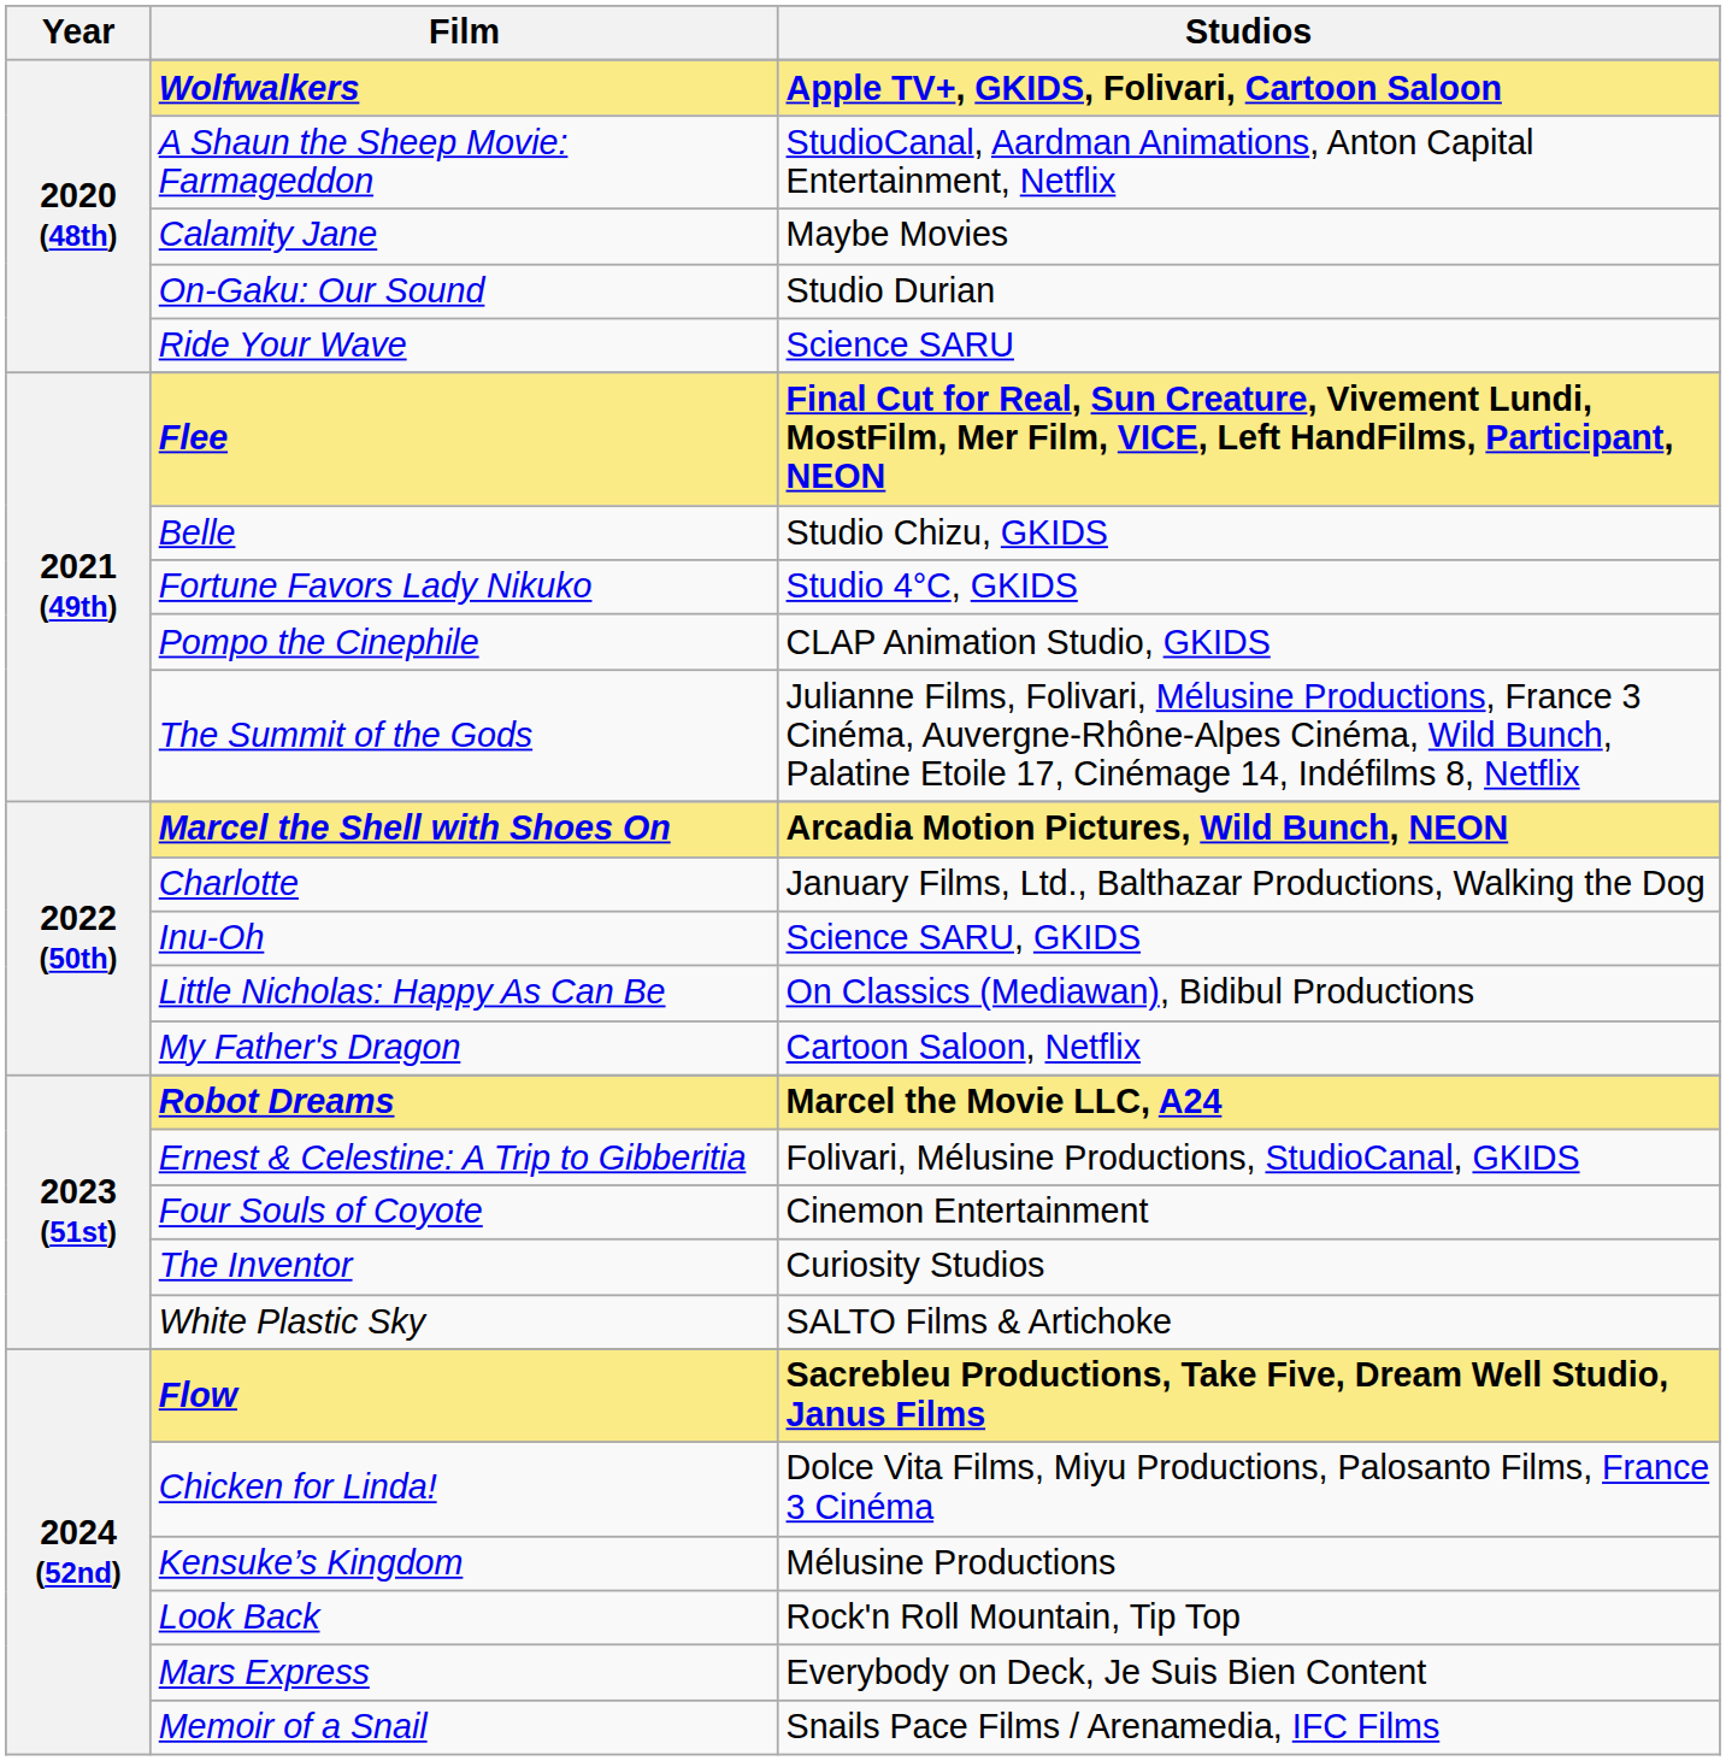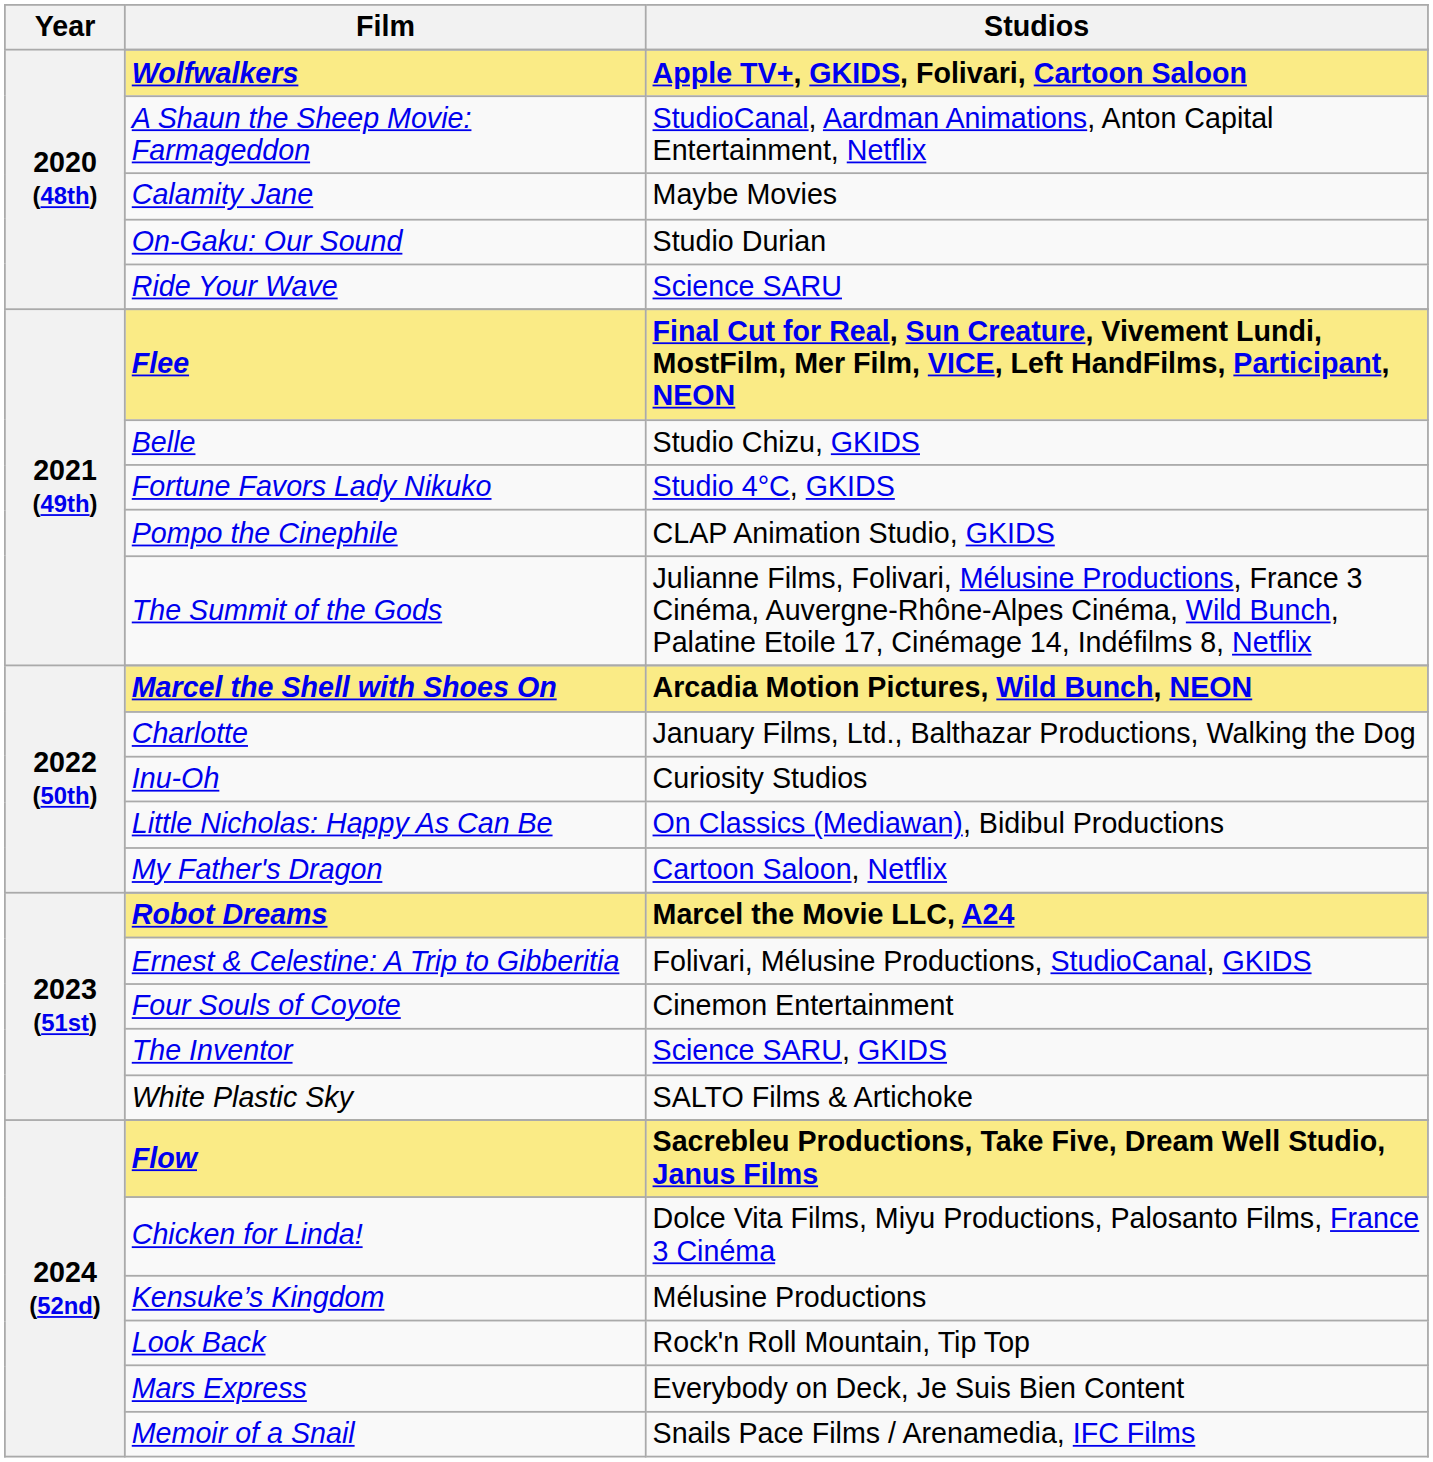 <table class="wikitable" style="width:90%;">
 <tr>
 <th style="width:3%;">Year</th>
 <th style="width:20%;">Film</th>
 <th style="width:30%;">Studios</th>
 </tr>
 <tr>
 <th rowspan="6" style="text-align:center;">2020 <br><small>(<a href='#'>48th</a>)</small><br></th>
 </tr>
 <tr>
 <td style="background:#FAEB86;"><strong><em><a href='#'>Wolfwalkers</a></em></strong></td>
 <td style="background:#FAEB86;"><strong><a href='#'>Apple TV+</a>, <a href='#'>GKIDS</a>, Folivari, <a href='#'>Cartoon Saloon</a></strong></td>
 </tr>
 <tr>
 <td><em><a href='#'>A Shaun the Sheep Movie: Farmageddon</a></em></td>
 <td><a href='#'>StudioCanal</a>, <a href='#'>Aardman Animations</a>, Anton Capital Entertainment, <a href='#'>Netflix</a></td>
 </tr>
 <tr>
 <td><em><a href='#'>Calamity Jane</a></em></td>
 <td>Maybe Movies</td>
 </tr>
 <tr>
 <td><em><a href='#'>On-Gaku: Our Sound</a></em></td>
 <td>Studio Durian</td>
 </tr>
 <tr>
 <td><em><a href='#'>Ride Your Wave</a></em></td>
 <td><a href='#'>Science SARU</a></td>
 </tr>
 <tr>
 <th rowspan="6" style="text-align:center;">2021 <br><small>(<a href='#'>49th</a>)</small><br></th>
 </tr>
 <tr>
 <td style="background:#FAEB86;"><strong><em><a href='#'>Flee</a></em></strong></td>
 <td style="background:#FAEB86;"><strong><a href='#'>Final Cut for Real</a>, <a href='#'>Sun Creature</a>, Vivement Lundi, MostFilm, Mer Film, <a href='#'>VICE</a>, Left HandFilms, <a href='#'>Participant</a>, <a href='#'>NEON</a></strong></td>
 </tr>
 <tr>
 <td><em><a href='#'>Belle</a></em></td>
 <td>Studio Chizu, <a href='#'>GKIDS</a></td>
 </tr>
 <tr>
 <td><em><a href='#'>Fortune Favors Lady Nikuko</a></em></td>
 <td><a href='#'>Studio 4°C</a>, <a href='#'>GKIDS</a></td>
 </tr>
 <tr>
 <td><em><a href='#'>Pompo the Cinephile</a></em></td>
 <td>CLAP Animation Studio, <a href='#'>GKIDS</a></td>
 </tr>
 <tr>
 <td><em><a href='#'>The Summit of the Gods</a></em></td>
 <td>Julianne Films, Folivari, <a href='#'>Mélusine Productions</a>, France 3 Cinéma, Auvergne-Rhône-Alpes Cinéma, <a href='#'>Wild Bunch</a>, Palatine Etoile 17, Cinémage 14, Indéfilms 8, <a href='#'>Netflix</a></td>
 </tr>
 <tr>
 <th rowspan="6" style="text-align:center;">2022 <br><small>(<a href='#'>50th</a>)</small><br></th>
 </tr>
 <tr style="background:#FAEB86;">
 <td><strong><em><a href='#'>Marcel the Shell with Shoes On</a></em></strong></td>
 <td><strong>Arcadia Motion Pictures, <a href='#'>Wild Bunch</a>, <a href='#'>NEON</a></strong></td>
 </tr>
 <tr>
 <td><em><a href='#'>Charlotte</a></em></td>
 <td>January Films, Ltd., Balthazar Productions, Walking the Dog</td>
 </tr>
 <tr>
 <td><em><a href='#'>Inu-Oh</a></em></td>
-<td><a href='#'>Science SARU</a>, <a href='#'>GKIDS</a></td>
+<td>Curiosity Studios</td>
 </tr>
 <tr>
 <td><em><a href='#'>Little Nicholas: Happy As Can Be</a></em></td>
 <td><a href='#'>On Classics (Mediawan)</a>, Bidibul Productions</td>
 </tr>
 <tr>
 <td><em><a href='#'>My Father's Dragon</a></em></td>
 <td><a href='#'>Cartoon Saloon</a>, <a href='#'>Netflix</a></td>
 </tr>
 <tr>
 <th rowspan="6" style="text-align:center;">2023 <br> <small>(<a href='#'>51st</a>)</small><br></th>
 </tr>
 <tr style="background:#FAEB86">
 <td><strong><em><a href='#'>Robot Dreams</a></em></strong></td>
 <td><strong>Marcel the Movie LLC, <a href='#'>A24</a></strong></td>
 </tr>
 <tr>
 <td><em><a href='#'>Ernest & Celestine: A Trip to Gibberitia</a></em></td>
 <td>Folivari, Mélusine Productions, <a href='#'>StudioCanal</a>, <a href='#'>GKIDS</a></td>
 </tr>
 <tr>
 <td><em><a href='#'>Four Souls of Coyote</a></em></td>
 <td>Cinemon Entertainment</td>
 </tr>
 <tr>
 <td><em><a href='#'>The Inventor</a></em></td>
-<td>Curiosity Studios</td>
+<td><a href='#'>Science SARU</a>, <a href='#'>GKIDS</a></td>
 </tr>
 <tr>
 <td><em>White Plastic Sky</em></td>
 <td>SALTO Films & Artichoke</td>
 </tr>
 <tr>
 <th rowspan="7" style="text-align:center;">2024 <br> <small>(<a href='#'>52nd</a>)</small><br></th>
 </tr>
 <tr style="background:#FAEB86">
 <td><strong><em><a href='#'>Flow</a></em></strong></td>
 <td><strong>Sacrebleu Productions, Take Five, Dream Well Studio, <a href='#'>Janus Films</a></strong></td>
 </tr>
 <tr>
 <td><em><a href='#'>Chicken for Linda!</a></em></td>
 <td>Dolce Vita Films, Miyu Productions, Palosanto Films, <a href='#'>France 3 Cinéma</a></td>
 </tr>
 <tr>
 <td><em><a href='#'>Kensuke’s Kingdom</a></em></td>
 <td>Mélusine Productions</td>
 </tr>
 <tr>
 <td><em><a href='#'>Look Back</a></em></td>
 <td>Rock'n Roll Mountain, Tip Top</td>
 </tr>
 <tr>
 <td><em><a href='#'>Mars Express</a></em></td>
 <td>Everybody on Deck, Je Suis Bien Content</td>
 </tr>
 <tr>
 <td><em><a href='#'>Memoir of a Snail</a></em></td>
 <td>Snails Pace Films / Arenamedia, <a href='#'>IFC Films</a></td>
 </tr>
 </table>
